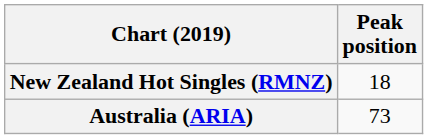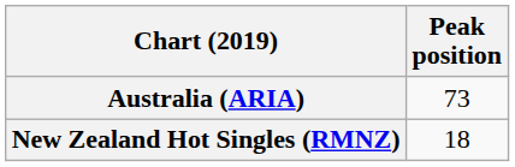 <table class="wikitable sortable plainrowheaders" style="text-align:center">
 <tr>
 <th scope="col">Chart (2019)</th>
 <th scope="col">Peak<br>position</th>
 </tr>
 <tr>
+<th scope="row">Australia (<a href='#'>ARIA</a>)</th>
+<td>73</td>
+</tr>
+<tr>
 <th scope="row">New Zealand Hot Singles (<a href='#'>RMNZ</a>)</th>
 <td>18</td>
 </tr>
-<tr>
-<th scope="row">Australia (<a href='#'>ARIA</a>)</th>
-<td>73</td>
-</tr>
 </table>
